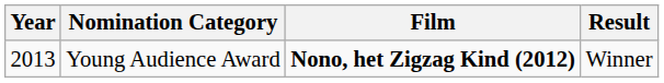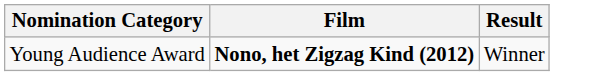 <table class="wikitable">
 <tr>
-<th>Year</th>
 <th>Nomination Category</th>
 <th>Film</th>
 <th>Result</th>
 </tr>
 <tr>
-<td>2013</td>
 <td>Young Audience Award</td>
 <td><strong>Nono, het Zigzag Kind (2012)</strong></td>
 <td>Winner</td>
 </tr>
 </table>
